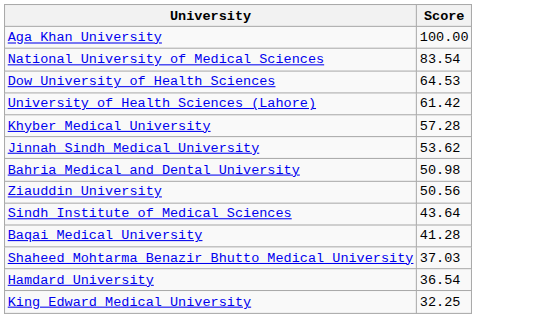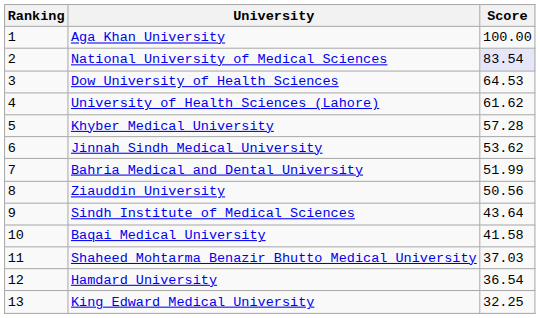 <table class="wikitable sortable">
 <tr>
+<th>Ranking</th>
 <th>University</th>
 <th>Score</th>
 </tr>
 <tr>
+<td>1</td>
 <td><a href='#'>Aga Khan University</a></td>
 <td>100.00</td>
 </tr>
 <tr>
+<td>2</td>
 <td><a href='#'>National University of Medical Sciences</a></td>
-<td>83.54</td>
+<td style="background: lavender;">83.54</td>
 </tr>
 <tr>
+<td>3</td>
 <td><a href='#'>Dow University of Health Sciences</a></td>
 <td>64.53</td>
 </tr>
 <tr>
+<td>4</td>
 <td><a href='#'>University of Health Sciences (Lahore)</a></td>
-<td>61.42</td>
+<td>61.62</td>
 </tr>
 <tr>
+<td>5</td>
 <td><a href='#'>Khyber Medical University</a></td>
 <td>57.28</td>
 </tr>
 <tr>
+<td>6</td>
 <td><a href='#'>Jinnah Sindh Medical University</a></td>
 <td>53.62</td>
 </tr>
 <tr>
+<td>7</td>
 <td><a href='#'>Bahria Medical and Dental University</a></td>
-<td>50.98</td>
+<td>51.99</td>
 </tr>
 <tr>
+<td>8</td>
 <td><a href='#'>Ziauddin University</a></td>
 <td>50.56</td>
 </tr>
 <tr>
+<td>9</td>
 <td><a href='#'>Sindh Institute of Medical Sciences</a></td>
 <td>43.64</td>
 </tr>
 <tr>
+<td>10</td>
 <td><a href='#'>Baqai Medical University</a></td>
-<td>41.28</td>
+<td>41.58</td>
 </tr>
 <tr>
+<td>11</td>
 <td><a href='#'>Shaheed Mohtarma Benazir Bhutto Medical University</a></td>
 <td>37.03</td>
 </tr>
 <tr>
+<td>12</td>
 <td><a href='#'>Hamdard University</a></td>
 <td>36.54</td>
 </tr>
 <tr>
+<td>13</td>
 <td><a href='#'>King Edward Medical University</a></td>
 <td>32.25</td>
 </tr>
 </table>
